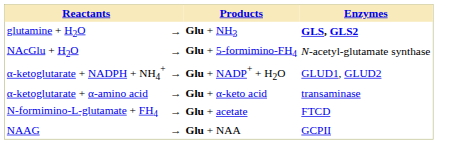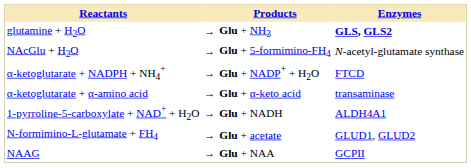 <table align="left" cellspacing="0" cellpadding="3" style="background: #FFFFFF; border: 1px solid #C0C090;">
 <tr>
 <th style="background-color: #F8EABA;"><a href='#'>Reactants</a></th>
 <th style="background-color: #F8EABA;"></th>
 <th style="background-color: #F8EABA;"><a href='#'>Products</a></th>
 <th style="background-color: #F8EABA;"><a href='#'>Enzymes</a></th>
 </tr>
 <tr>
 <td><a href='#'>glutamine</a> + <a href='#'>H<sub>2</sub>O</a></td>
 <td>→</td>
 <td><strong>Glu</strong> + <a href='#'>NH<sub>3</sub></a></td>
 <td><strong><a href='#'>GLS</a>, <a href='#'>GLS2</a></strong></td>
 </tr>
 <tr>
 <td><a href='#'>NAcGlu</a> + <a href='#'>H<sub>2</sub>O</a></td>
 <td>→</td>
 <td><strong>Glu</strong> + <a href='#'>5-formimino-FH<sub>4</sub></a></td>
 <td><em>N</em>-acetyl-glutamate synthase</td>
 </tr>
 <tr>
 <td><a href='#'>α-ketoglutarate</a> + <a href='#'>NADPH</a> + NH<sub>4</sub><sup>+</sup></td>
 <td>→</td>
 <td><strong>Glu</strong> + <a href='#'>NADP</a><sup>+</sup> + H<sub>2</sub>O</td>
-<td><a href='#'>GLUD1</a>, <a href='#'>GLUD2</a></td>
+<td><a href='#'>FTCD</a></td>
 </tr>
 <tr>
 <td><a href='#'>α-ketoglutarate</a> + <a href='#'>α-amino acid</a></td>
 <td>→</td>
 <td><strong>Glu</strong> + <a href='#'>α-keto acid</a></td>
 <td><a href='#'>transaminase</a></td>
 </tr>
 <tr>
+<td><a href='#'>1-pyrroline-5-carboxylate</a> + <a href='#'>NAD<sup>+</sup></a> + H<sub>2</sub>O</td>
+<td>→</td>
+<td><strong>Glu</strong> + NADH</td>
+<td><a href='#'>ALDH4A1</a></td>
+</tr>
+<tr>
 <td><a href='#'>N-formimino-L-glutamate</a> + <a href='#'>FH<sub>4</sub></a></td>
 <td>→</td>
 <td><strong>Glu</strong> + <a href='#'>acetate</a></td>
-<td><a href='#'>FTCD</a></td>
+<td><a href='#'>GLUD1</a>, <a href='#'>GLUD2</a></td>
 </tr>
 <tr>
 <td><a href='#'>NAAG</a></td>
 <td>→</td>
 <td><strong>Glu</strong> + NAA</td>
 <td><a href='#'>GCPII</a></td>
 </tr>
 </table>
